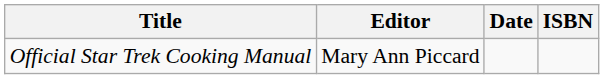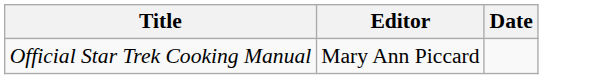 <table class="wikitable">
 <tr>
 <th>Title</th>
 <th>Editor</th>
 <th>Date</th>
-<th>ISBN</th>
 </tr>
 <tr>
 <td><em>Official Star Trek Cooking Manual</em></td>
 <td>Mary Ann Piccard</td>
 <td></td>
-<td></td>
 </tr>
 </table>
